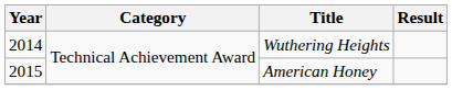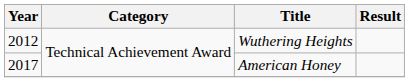 <table class="wikitable">
 <tr>
 <th>Year</th>
 <th>Category</th>
 <th>Title</th>
 <th>Result</th>
 </tr>
 <tr>
-<td>2014</td>
+<td>2012</td>
 <td rowspan="2">Technical Achievement Award</td>
 <td><em>Wuthering Heights</em></td>
 <td></td>
 </tr>
 <tr>
-<td>2015</td>
+<td>2017</td>
 <td><em>American Honey</em></td>
 <td></td>
 </tr>
 <tr>
 </tr>
 </table>
